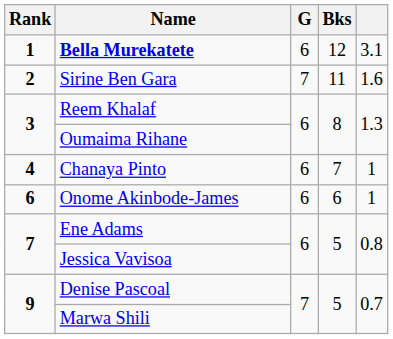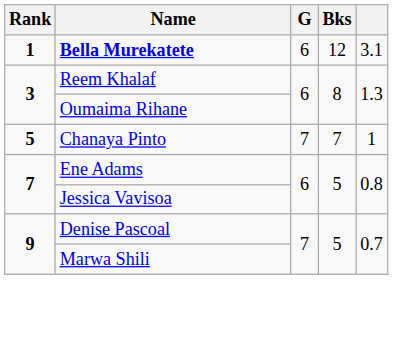 <table class="wikitable" style="text-align:center; font-size:90%;">
 <tr>
 <th width=10px>Rank</th>
 <th width=180px>Name</th>
 <th width=15px>G</th>
 <th width=10px>Bks</th>
 <th width=10px></th>
 </tr>
 <tr>
 <td><strong>1</strong></td>
 <td align=left> <strong><a href='#'>Bella Murekatete</a></strong></td>
 <td>6</td>
 <td>12</td>
 <td>3.1</td>
 </tr>
 <tr>
-<td><strong>2</strong></td>
-<td align=left> <a href='#'>Sirine Ben Gara</a></td>
-<td>7</td>
-<td>11</td>
-<td>1.6</td>
-</tr>
-<tr>
 <td rowspan=2><strong>3</strong></td>
 <td align=left> <a href='#'>Reem Khalaf</a></td>
 <td rowspan=2>6</td>
 <td rowspan=2>8</td>
 <td rowspan=2>1.3</td>
 </tr>
 <tr>
 <td align=left> <a href='#'>Oumaima Rihane</a></td>
 </tr>
 <tr>
-<td><strong>4</strong></td>
+<td><strong>5</strong></td>
 <td align=left> <a href='#'>Chanaya Pinto</a></td>
-<td>6</td>
 <td>7</td>
-<td>1</td>
-</tr>
-<tr>
-<td><strong>6</strong></td>
-<td align=left> <a href='#'>Onome Akinbode-James</a></td>
-<td>6</td>
-<td>6</td>
+<td>7</td>
 <td>1</td>
 </tr>
 <tr>
 <td rowspan=2><strong>7</strong></td>
 <td align=left> <a href='#'>Ene Adams</a></td>
 <td rowspan=2>6</td>
 <td rowspan=2>5</td>
 <td rowspan=2>0.8</td>
 </tr>
 <tr>
 <td align=left> <a href='#'>Jessica Vavisoa</a></td>
 </tr>
 <tr>
 <td rowspan=2><strong>9</strong></td>
 <td align=left> <a href='#'>Denise Pascoal</a></td>
 <td rowspan=2>7</td>
 <td rowspan=2>5</td>
 <td rowspan=2>0.7</td>
 </tr>
 <tr>
 <td align=left> <a href='#'>Marwa Shili</a></td>
 </tr>
 </table>
